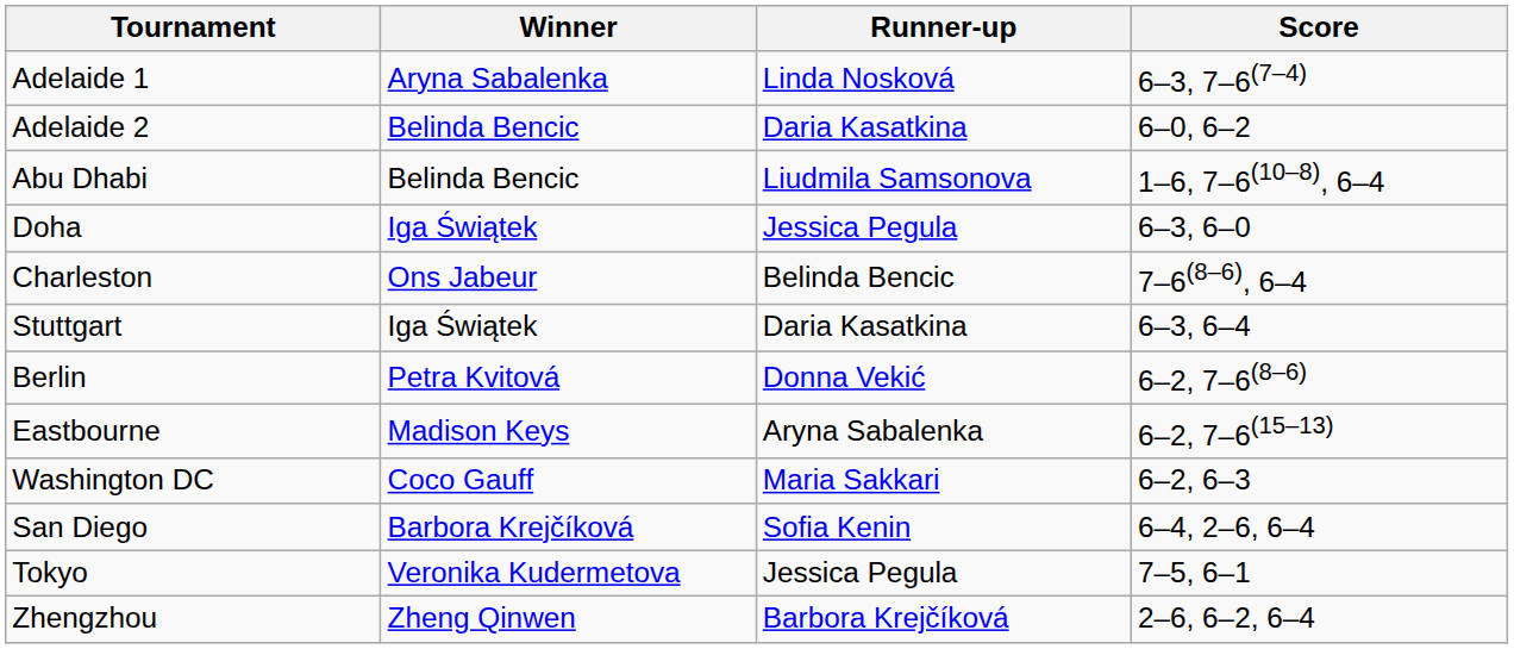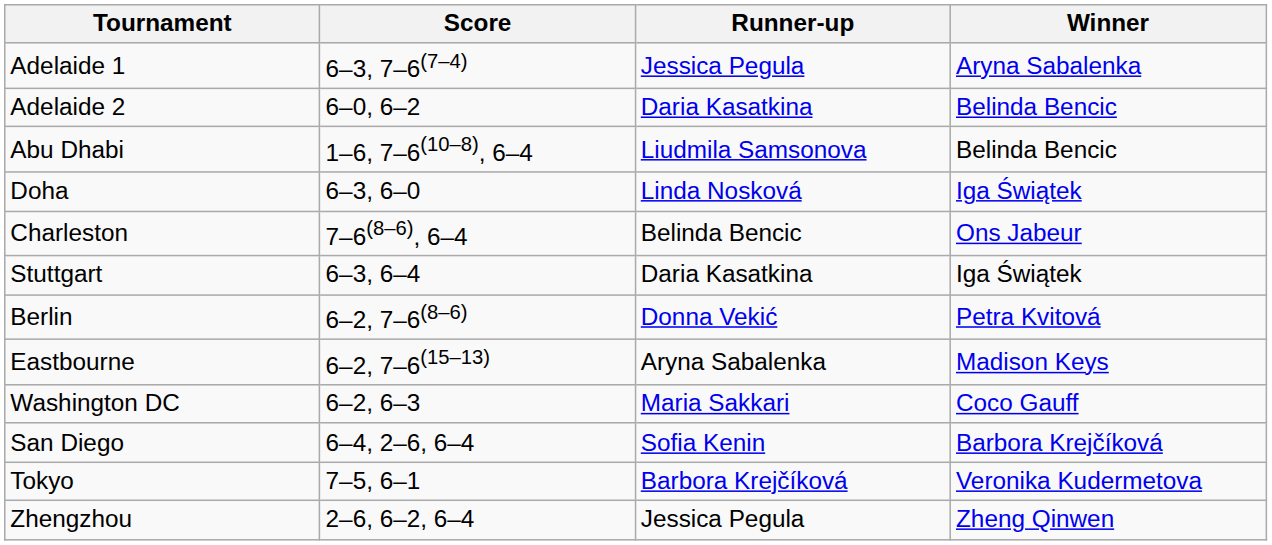 <table class="wikitable nowrap">
 <tr>
 <th width="200">Tournament</th>
+<th width="200">Score</th>
+<th width="200">Runner-up</th>
 <th width="200">Winner</th>
-<th width="200">Runner-up</th>
-<th width="200">Score</th>
 </tr>
 <tr>
 <td>Adelaide 1</td>
+<td>6–3, 7–6<sup>(7–4)</sup></td>
+<td> <a href='#'>Jessica Pegula</a></td>
 <td> <a href='#'>Aryna Sabalenka</a></td>
-<td> <a href='#'>Linda Nosková</a></td>
-<td>6–3, 7–6<sup>(7–4)</sup></td>
 </tr>
 <tr>
 <td>Adelaide 2</td>
+<td>6–0, 6–2</td>
+<td> <a href='#'>Daria Kasatkina</a></td>
 <td> <a href='#'>Belinda Bencic</a></td>
-<td> <a href='#'>Daria Kasatkina</a></td>
-<td>6–0, 6–2</td>
 </tr>
 <tr>
 <td>Abu Dhabi</td>
+<td>1–6, 7–6<sup>(10–8)</sup>, 6–4</td>
+<td> <a href='#'>Liudmila Samsonova</a></td>
 <td> Belinda Bencic</td>
-<td> <a href='#'>Liudmila Samsonova</a></td>
-<td>1–6, 7–6<sup>(10–8)</sup>, 6–4</td>
 </tr>
 <tr>
 <td>Doha</td>
+<td>6–3, 6–0</td>
+<td> <a href='#'>Linda Nosková</a></td>
 <td> <a href='#'>Iga Świątek</a></td>
-<td> <a href='#'>Jessica Pegula</a></td>
-<td>6–3, 6–0</td>
 </tr>
 <tr>
 <td>Charleston</td>
+<td>7–6<sup>(8–6)</sup>, 6–4</td>
+<td> Belinda Bencic</td>
 <td> <a href='#'>Ons Jabeur</a></td>
-<td> Belinda Bencic</td>
-<td>7–6<sup>(8–6)</sup>, 6–4</td>
 </tr>
 <tr>
 <td>Stuttgart</td>
+<td>6–3, 6–4</td>
+<td> Daria Kasatkina</td>
 <td> Iga Świątek</td>
-<td> Daria Kasatkina</td>
-<td>6–3, 6–4</td>
 </tr>
 <tr>
 <td>Berlin</td>
+<td>6–2, 7–6<sup>(8–6)</sup></td>
+<td> <a href='#'>Donna Vekić</a></td>
 <td> <a href='#'>Petra Kvitová</a></td>
-<td> <a href='#'>Donna Vekić</a></td>
-<td>6–2, 7–6<sup>(8–6)</sup></td>
 </tr>
 <tr>
 <td>Eastbourne</td>
+<td>6–2, 7–6<sup>(15–13)</sup></td>
+<td> Aryna Sabalenka</td>
 <td> <a href='#'>Madison Keys</a></td>
-<td> Aryna Sabalenka</td>
-<td>6–2, 7–6<sup>(15–13)</sup></td>
 </tr>
 <tr>
 <td>Washington DC</td>
+<td>6–2, 6–3</td>
+<td> <a href='#'>Maria Sakkari</a></td>
 <td> <a href='#'>Coco Gauff</a></td>
-<td> <a href='#'>Maria Sakkari</a></td>
-<td>6–2, 6–3</td>
 </tr>
 <tr>
 <td>San Diego</td>
+<td>6–4, 2–6, 6–4</td>
+<td> <a href='#'>Sofia Kenin</a></td>
 <td> <a href='#'>Barbora Krejčíková</a></td>
-<td> <a href='#'>Sofia Kenin</a></td>
-<td>6–4, 2–6, 6–4</td>
 </tr>
 <tr>
 <td>Tokyo</td>
+<td>7–5, 6–1</td>
+<td> <a href='#'>Barbora Krejčíková</a></td>
 <td> <a href='#'>Veronika Kudermetova</a></td>
-<td> Jessica Pegula</td>
-<td>7–5, 6–1</td>
 </tr>
 <tr>
 <td>Zhengzhou</td>
+<td>2–6, 6–2, 6–4</td>
+<td> Jessica Pegula</td>
 <td> <a href='#'>Zheng Qinwen</a></td>
-<td> <a href='#'>Barbora Krejčíková</a></td>
-<td>2–6, 6–2, 6–4</td>
 </tr>
 </table>
